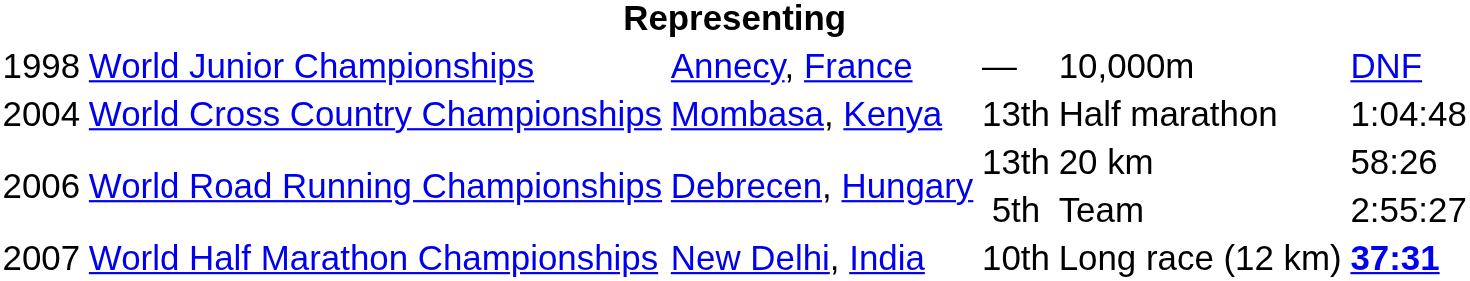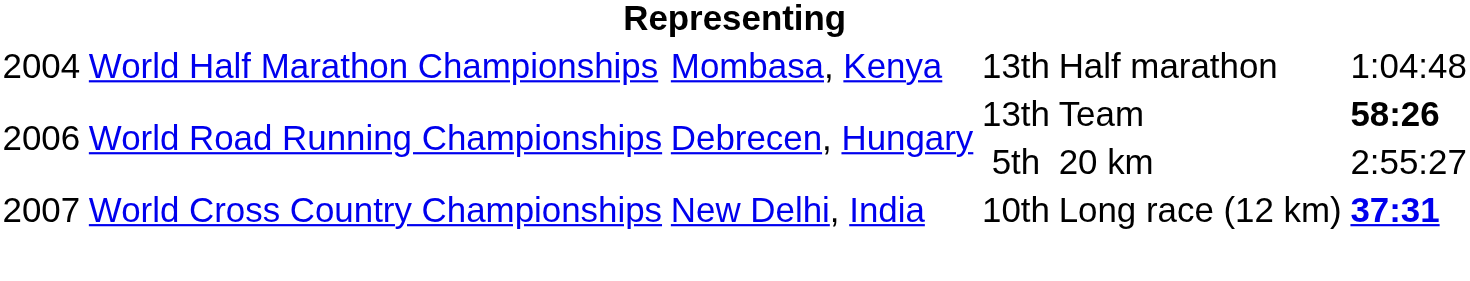 <table>
 <tr>
 <th colspan="6">Representing </th>
 </tr>
 <tr>
-<td>1998</td>
-<td><a href='#'>World Junior Championships</a></td>
-<td><a href='#'>Annecy</a>, <a href='#'>France</a></td>
-<td>—</td>
-<td>10,000m</td>
-<td><a href='#'>DNF</a></td>
-</tr>
-<tr>
 <td>2004</td>
-<td><a href='#'>World Cross Country Championships</a></td>
+<td><a href='#'>World Half Marathon Championships</a></td>
 <td><a href='#'>Mombasa</a>, <a href='#'>Kenya</a></td>
 <td align="center">13th</td>
 <td>Half marathon</td>
 <td>1:04:48</td>
 </tr>
 <tr>
 <td rowspan=2>2006</td>
 <td rowspan=2><a href='#'>World Road Running Championships</a></td>
 <td rowspan=2><a href='#'>Debrecen</a>, <a href='#'>Hungary</a></td>
 <td align="center">13th</td>
-<td>20 km</td>
-<td>58:26</td>
+<td>Team</td>
+<td><strong>58:26</strong></td>
 </tr>
 <tr>
 <td align="center">5th</td>
-<td>Team</td>
+<td>20 km</td>
 <td>2:55:27</td>
 </tr>
 <tr>
 <td>2007</td>
-<td><a href='#'>World Half Marathon Championships</a></td>
+<td><a href='#'>World Cross Country Championships</a></td>
 <td><a href='#'>New Delhi</a>, <a href='#'>India</a></td>
 <td align="center">10th</td>
 <td>Long race (12 km)</td>
 <td><strong><a href='#'>37:31</a></strong></td>
 </tr>
 </table>
